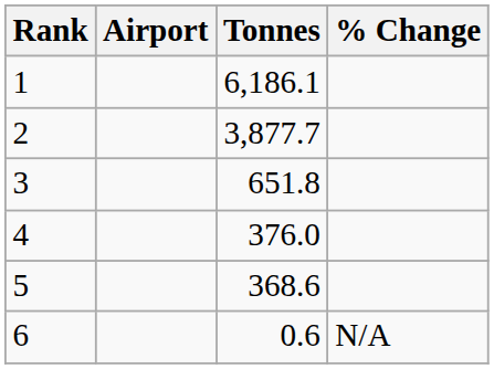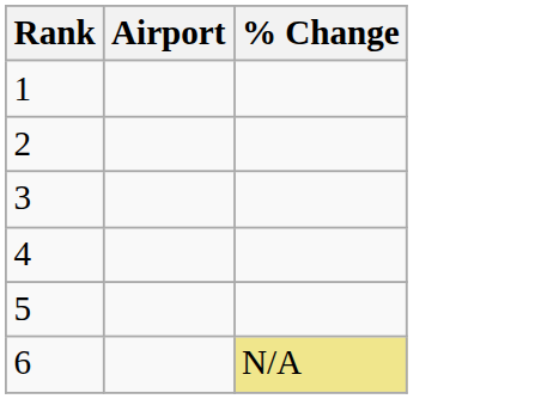 <table class="wikitable sortable" width= align=>
 <tr style="background:lightgrey;">
 <th>Rank</th>
 <th>Airport</th>
-<th>Tonnes</th>
 <th>% Change</th>
 </tr>
 <tr>
 <td>1</td>
 <td></td>
-<td align="right">6,186.1</td>
 <td></td>
 </tr>
 <tr>
 <td>2</td>
 <td></td>
-<td align="right">3,877.7</td>
 <td></td>
 </tr>
 <tr>
 <td>3</td>
 <td></td>
-<td align="right">651.8</td>
 <td></td>
 </tr>
 <tr>
 <td>4</td>
 <td></td>
-<td align="right">376.0</td>
 <td></td>
 </tr>
 <tr>
 <td>5</td>
 <td></td>
-<td align="right">368.6</td>
 <td></td>
 </tr>
 <tr>
 <td>6</td>
 <td></td>
-<td align="right">0.6</td>
-<td>N/A</td>
+<td style="background: khaki;">N/A</td>
 </tr>
 </table>
